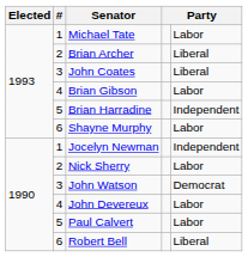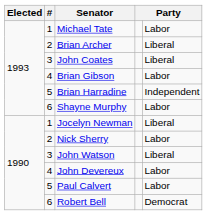 <table class="wikitable" style="float: right">
 <tr>
 <th scope="col">Elected</th>
 <th scope="col">#</th>
 <th scope="col">Senator</th>
 <th scope="col" colspan="2">Party</th>
 </tr>
 <tr>
 <td rowspan="6">1993</td>
 <td>1</td>
 <td><a href='#'>Michael Tate</a></td>
 <td> </td>
 <td>Labor</td>
 </tr>
 <tr>
 <td>2</td>
 <td><a href='#'>Brian Archer</a></td>
 <td> </td>
 <td>Liberal</td>
 </tr>
 <tr>
 <td>3</td>
 <td><a href='#'>John Coates</a></td>
 <td> </td>
 <td>Liberal</td>
 </tr>
 <tr>
 <td>4</td>
 <td><a href='#'>Brian Gibson</a></td>
 <td> </td>
 <td>Labor</td>
 </tr>
 <tr>
 <td>5</td>
 <td><a href='#'>Brian Harradine</a></td>
 <td> </td>
 <td>Independent</td>
 </tr>
 <tr>
 <td>6</td>
 <td><a href='#'>Shayne Murphy</a></td>
 <td> </td>
 <td>Labor</td>
 </tr>
 <tr>
 <td rowspan="6">1990</td>
 <td>1</td>
 <td><a href='#'>Jocelyn Newman</a></td>
 <td> </td>
-<td>Independent</td>
+<td>Liberal</td>
 </tr>
 <tr>
 <td>2</td>
 <td><a href='#'>Nick Sherry</a></td>
 <td> </td>
 <td>Labor</td>
 </tr>
 <tr>
 <td>3</td>
 <td><a href='#'>John Watson</a></td>
 <td> </td>
-<td>Democrat</td>
+<td>Liberal</td>
 </tr>
 <tr>
 <td>4</td>
 <td><a href='#'>John Devereux</a></td>
 <td> </td>
 <td>Labor</td>
 </tr>
 <tr>
 <td>5</td>
 <td><a href='#'>Paul Calvert</a></td>
 <td> </td>
 <td>Labor</td>
 </tr>
 <tr>
 <td>6</td>
 <td><a href='#'>Robert Bell</a></td>
 <td> </td>
-<td>Liberal</td>
+<td>Democrat</td>
 </tr>
 </table>
